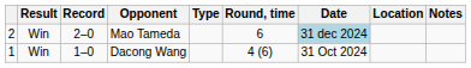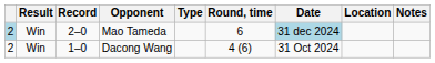 <table class="wikitable" style="text-align:center">
 <tr>
 <th></th>
 <th>Result</th>
 <th>Record</th>
 <th>Opponent</th>
 <th>Type</th>
 <th>Round, time</th>
 <th>Date</th>
 <th>Location</th>
 <th>Notes</th>
 </tr>
 <tr>
-<td>2</td>
+<td style="background: lightblue;">2</td>
 <td>Win</td>
 <td>2–0</td>
 <td style="text-align:left;">Mao Tameda</td>
 <td></td>
 <td>6</td>
 <td style="background: lightblue;">31 dec 2024</td>
 <td style="text-align:left;"></td>
 <td style="text-align:left;"></td>
 </tr>
 <tr>
-<td>1</td>
+<td>2</td>
 <td>Win</td>
 <td>1–0</td>
 <td style="text-align:left;">Dacong Wang</td>
 <td></td>
 <td>4 (6)</td>
 <td>31 Oct 2024</td>
 <td style="text-align:left;"></td>
 <td style="text-align:left;"></td>
 </tr>
 </table>
